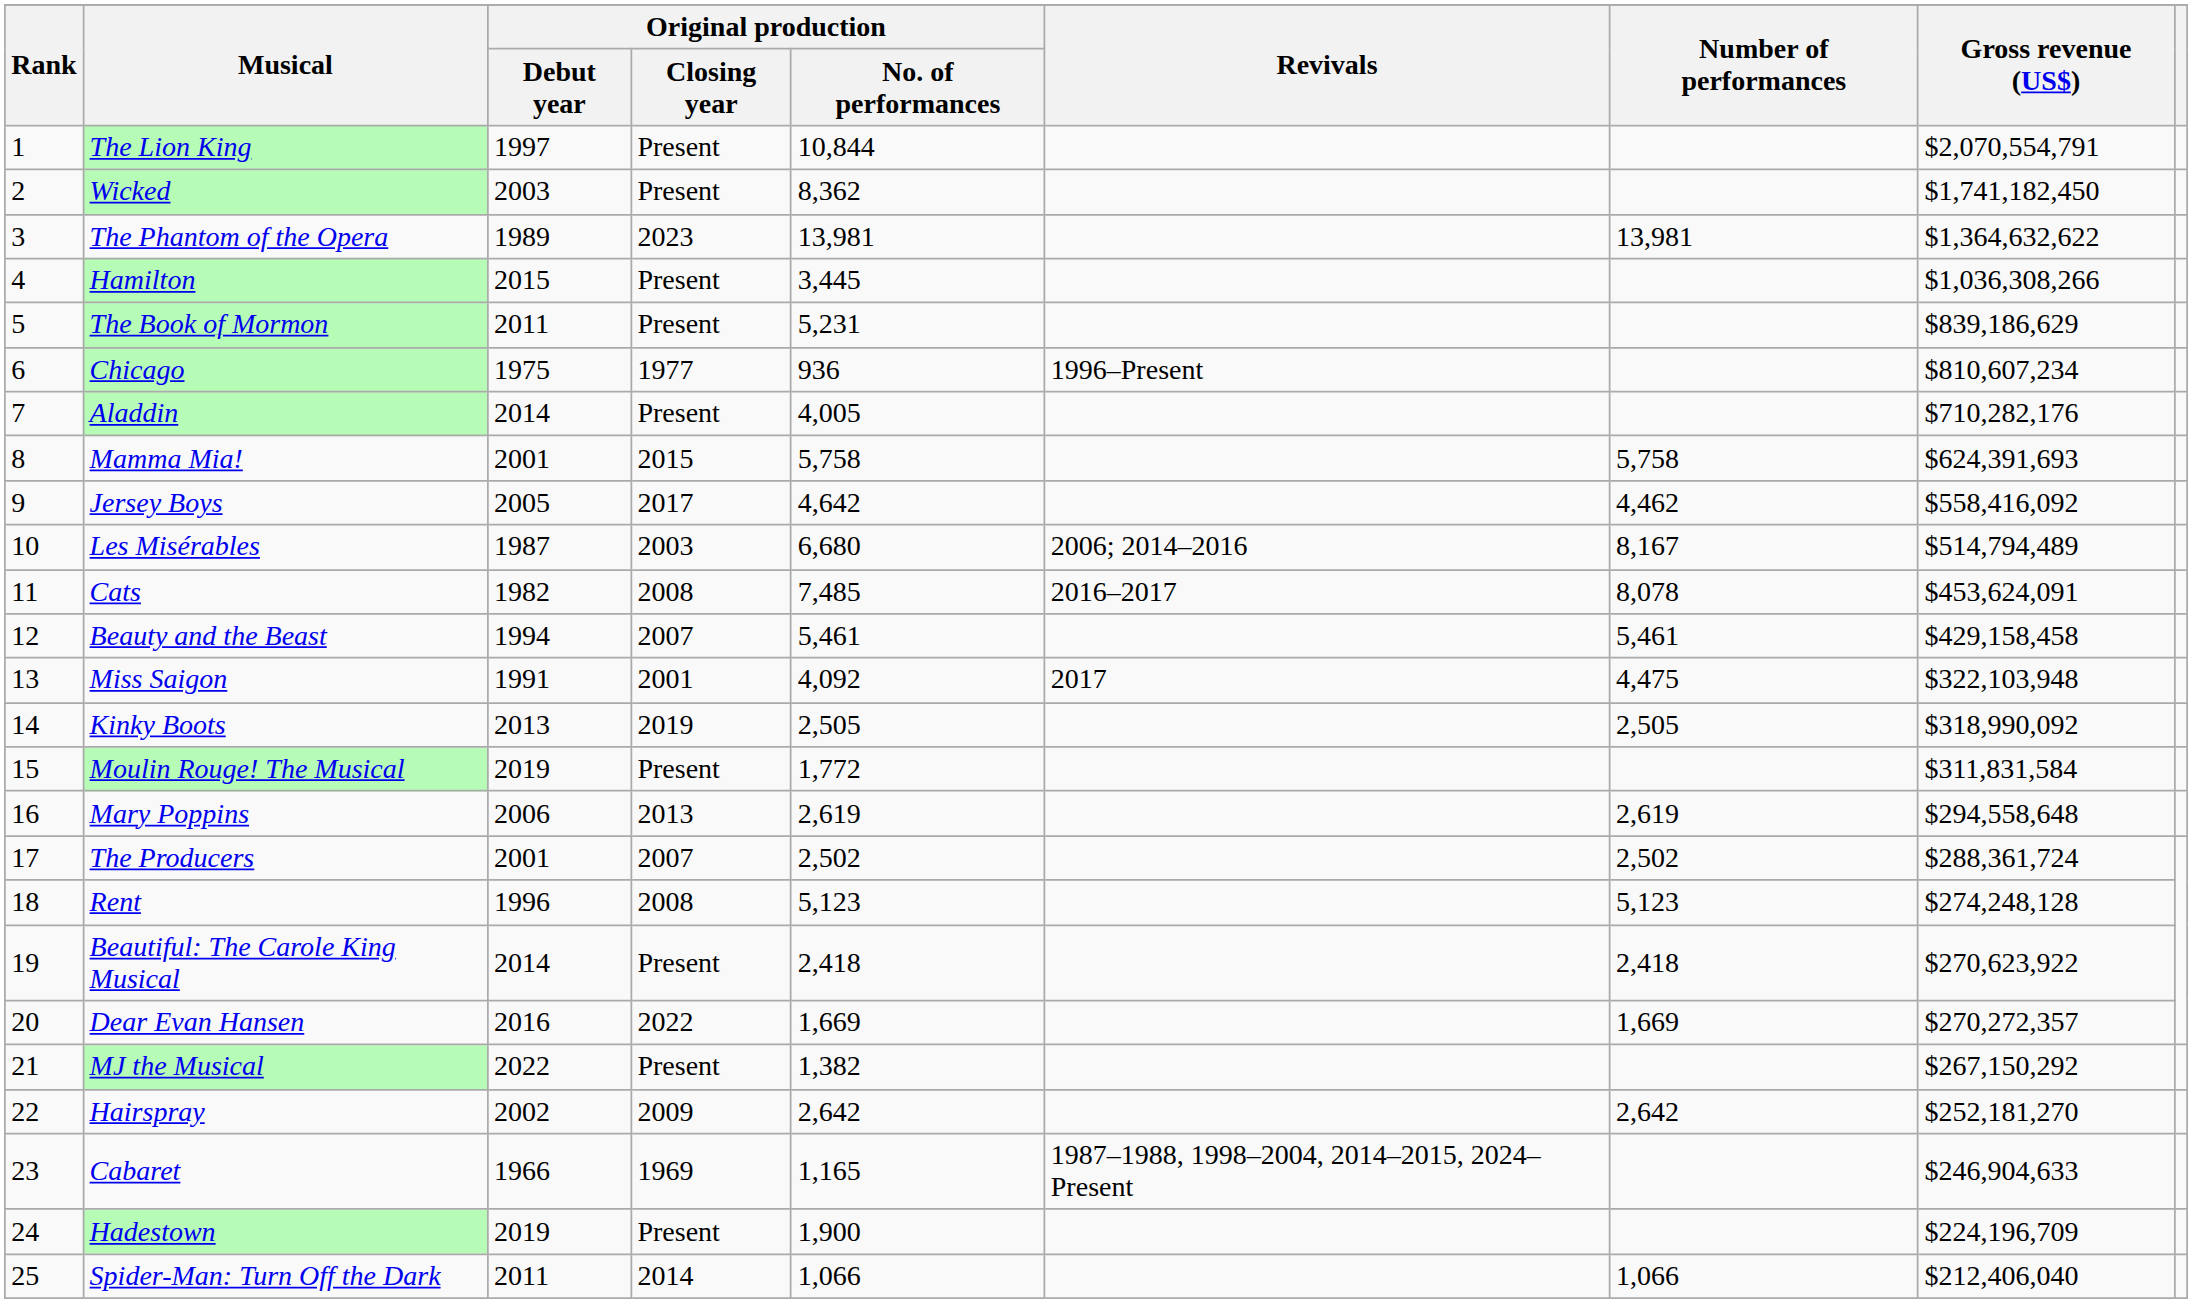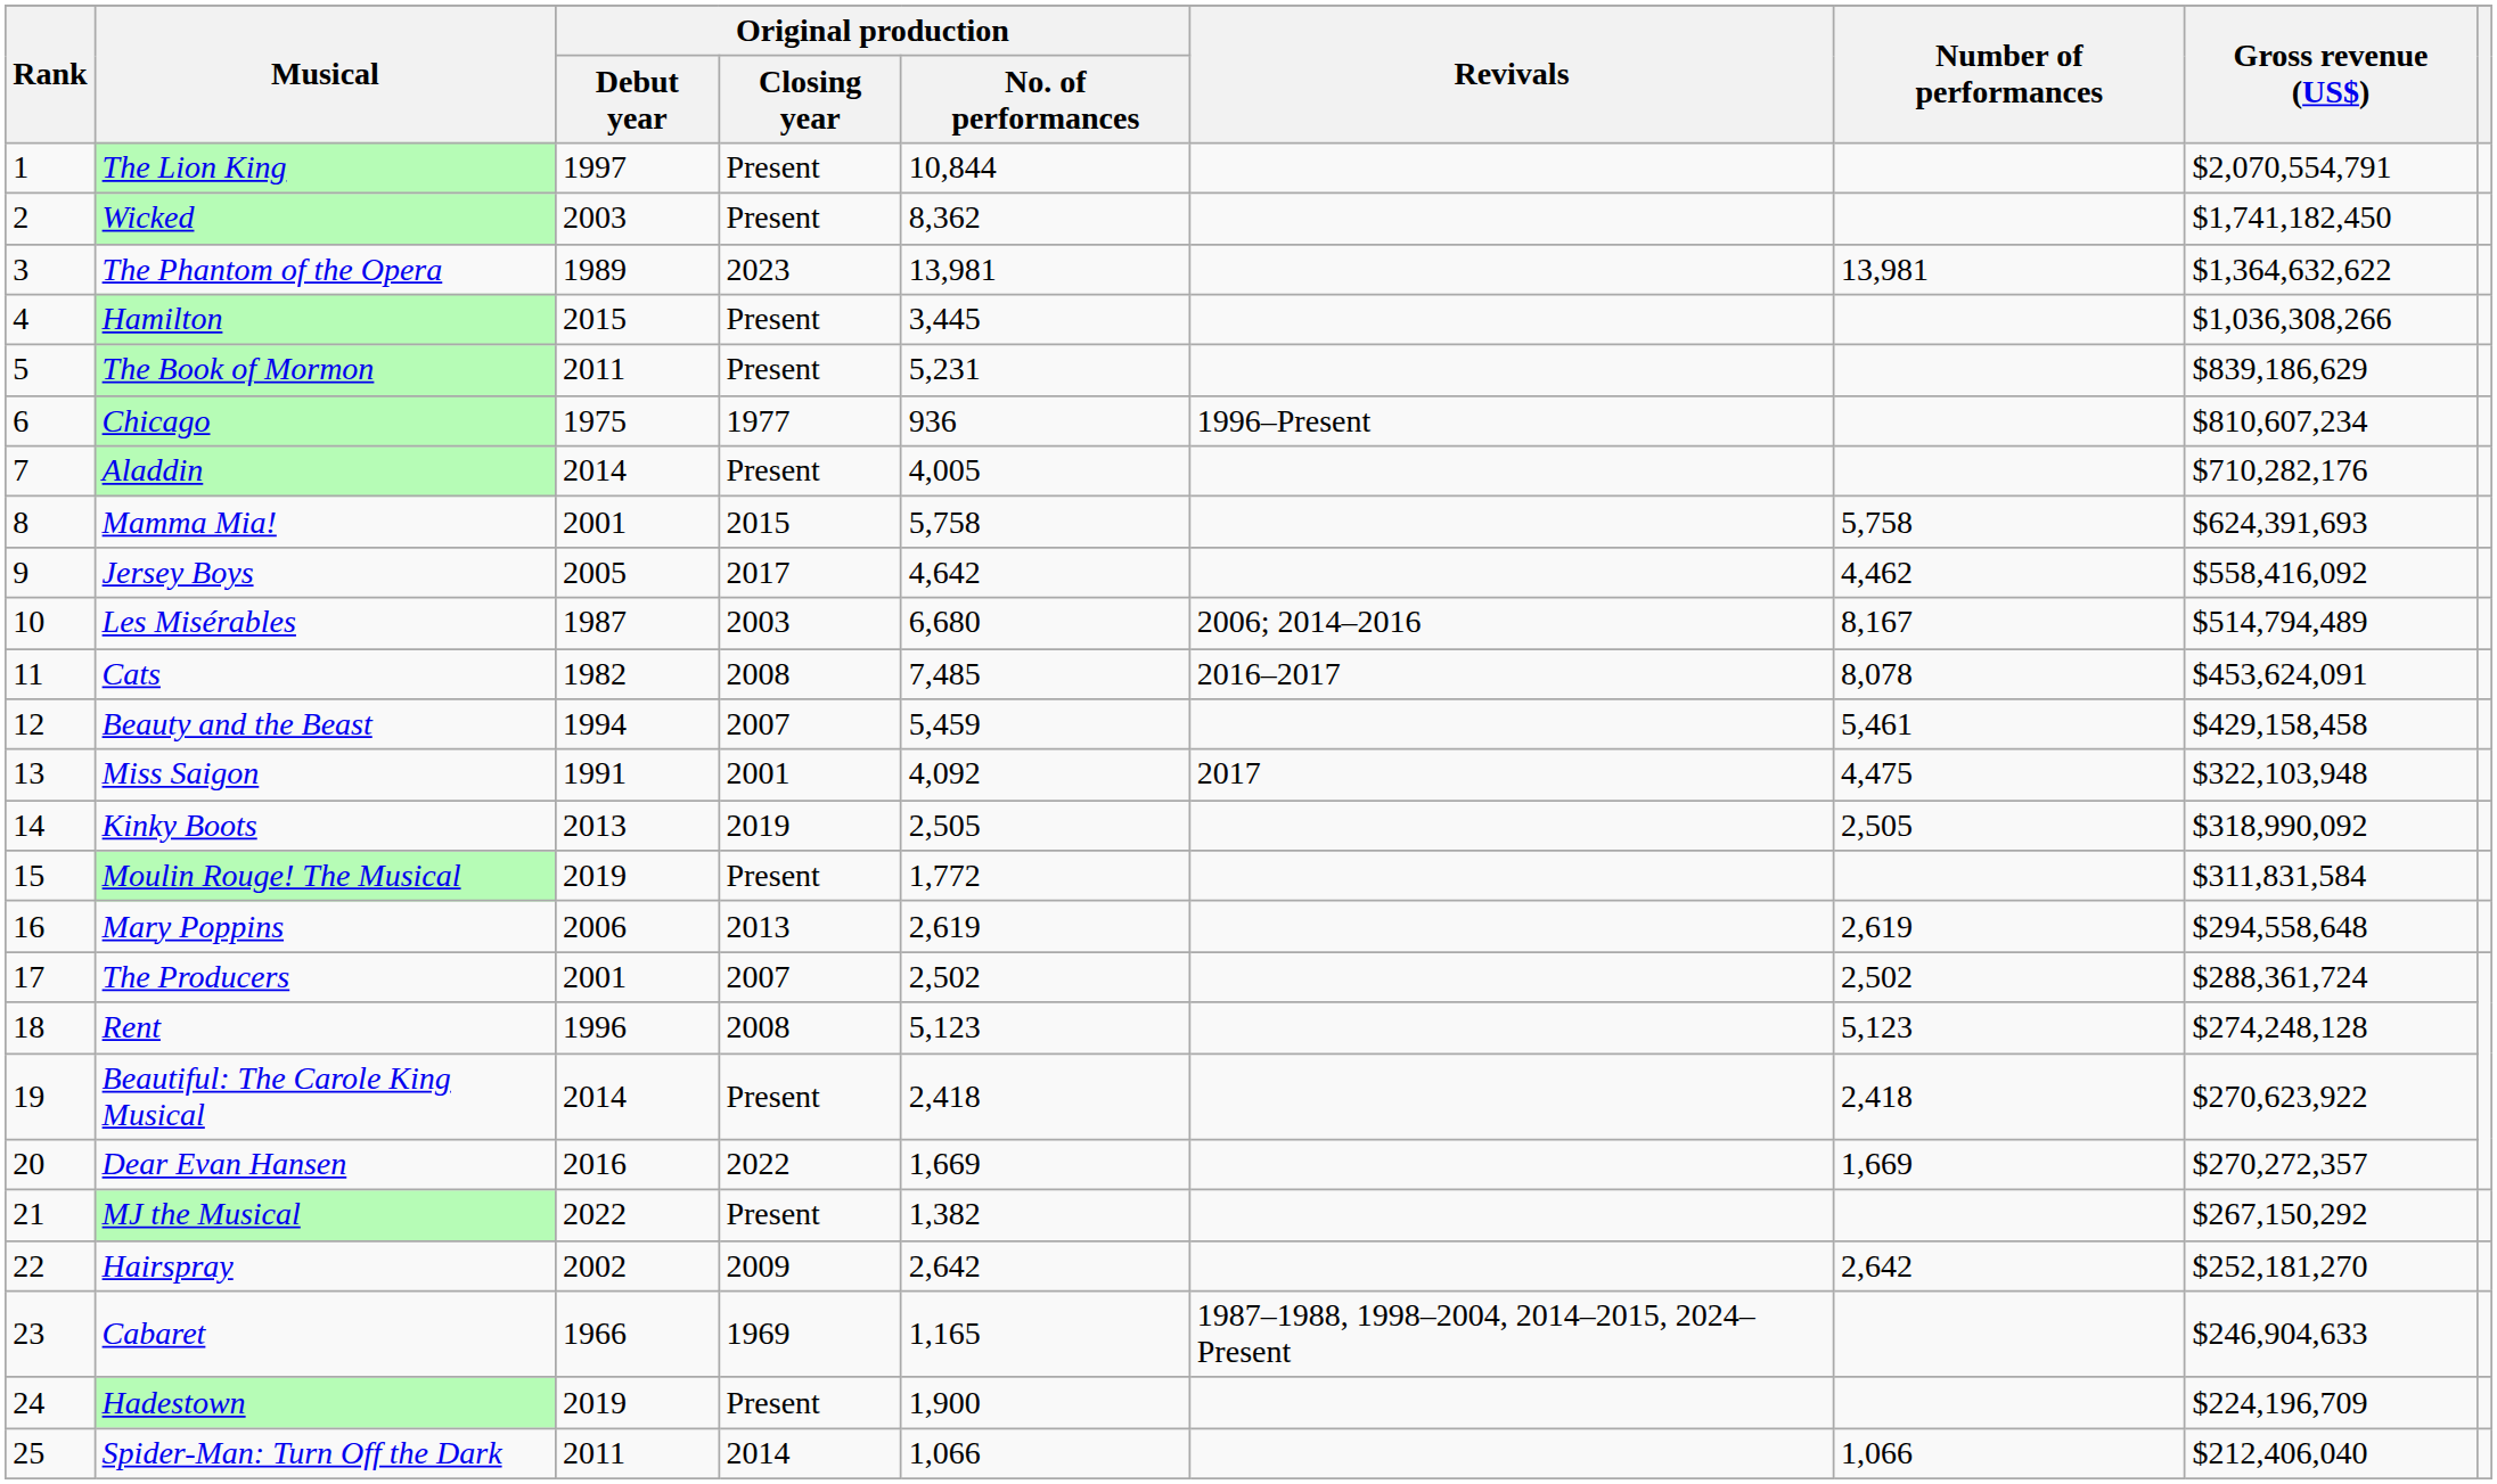 <table class="wikitable sortable plainrowheaders">
 <tr>
 </tr>
 <tr>
 <th scope="col" rowspan="2">Rank</th>
 <th scope="col" rowspan="2">Musical</th>
 <th scope="col" colspan="3">Original production</th>
 <th scope="col" rowspan="2">Revivals</th>
 <th scope="col" rowspan="2">Number of performances</th>
 <th scope="col" rowspan="2">Gross revenue (<a href='#'>US$</a>)</th>
 <th scope="col" class="unsortable" rowspan="2"></th>
 </tr>
 <tr>
 <th scope="col">Debut year</th>
 <th scope="col">Closing year</th>
 <th scope="col">No. of performances</th>
 </tr>
 <tr>
 <td>1</td>
 <td scope="row" style="background:#b6fcb6;"><em><a href='#'>The Lion King</a></em> </td>
 <td>1997</td>
 <td>Present</td>
 <td>10,844</td>
 <td></td>
 <td></td>
 <td>$2,070,554,791</td>
 <td></td>
 </tr>
 <tr>
 <td>2</td>
 <td scope="row" style="background:#b6fcb6;"><em><a href='#'>Wicked</a></em> </td>
 <td>2003</td>
 <td>Present</td>
 <td>8,362</td>
 <td></td>
 <td></td>
 <td>$1,741,182,450</td>
 <td></td>
 </tr>
 <tr>
 <td>3</td>
 <td scope="row"><em><a href='#'>The Phantom of the Opera</a></em></td>
 <td>1989</td>
 <td>2023</td>
 <td>13,981</td>
 <td></td>
 <td>13,981</td>
 <td>$1,364,632,622</td>
 <td></td>
 </tr>
 <tr>
 <td>4</td>
 <td scope="row" style="background:#b6fcb6;"><em><a href='#'>Hamilton</a></em> </td>
 <td>2015</td>
 <td>Present</td>
 <td>3,445</td>
 <td></td>
 <td></td>
 <td>$1,036,308,266</td>
 <td></td>
 </tr>
 <tr>
 <td>5</td>
 <td scope="row" style="background:#b6fcb6;"><em><a href='#'>The Book of Mormon</a></em> </td>
 <td>2011</td>
 <td>Present</td>
 <td>5,231</td>
 <td></td>
 <td></td>
 <td>$839,186,629</td>
 <td></td>
 </tr>
 <tr>
 <td>6</td>
 <td scope="row" style="background:#b6fcb6;"><em><a href='#'>Chicago</a></em> </td>
 <td>1975</td>
 <td>1977</td>
 <td>936</td>
 <td>1996–Present</td>
 <td></td>
 <td>$810,607,234</td>
 <td></td>
 </tr>
 <tr>
 <td>7</td>
 <td scope="row" style="background:#b6fcb6;"><em><a href='#'>Aladdin</a></em> </td>
 <td>2014</td>
 <td>Present</td>
 <td>4,005</td>
 <td></td>
 <td></td>
 <td>$710,282,176</td>
 <td></td>
 </tr>
 <tr>
 <td>8</td>
 <td><em><a href='#'>Mamma Mia!</a></em></td>
 <td>2001</td>
 <td>2015</td>
 <td>5,758</td>
 <td></td>
 <td>5,758</td>
 <td>$624,391,693</td>
 <td></td>
 </tr>
 <tr>
 <td>9</td>
 <td><em><a href='#'>Jersey Boys</a></em></td>
 <td>2005</td>
 <td>2017</td>
 <td 4,642>4,642</td>
 <td></td>
 <td>4,462</td>
 <td>$558,416,092</td>
 <td></td>
 </tr>
 <tr>
 <td>10</td>
 <td><em><a href='#'>Les Misérables</a></em></td>
 <td>1987</td>
 <td>2003</td>
 <td>6,680</td>
 <td>2006; 2014–2016</td>
 <td>8,167</td>
 <td>$514,794,489</td>
 <td></td>
 </tr>
 <tr>
 <td>11</td>
 <td><em><a href='#'>Cats</a></em></td>
 <td>1982</td>
 <td>2008</td>
 <td>7,485</td>
 <td>2016–2017</td>
 <td>8,078</td>
 <td>$453,624,091</td>
 <td></td>
 </tr>
 <tr>
 <td>12</td>
 <td><em><a href='#'>Beauty and the Beast</a></em></td>
 <td>1994</td>
 <td>2007</td>
-<td>5,461</td>
+<td>5,459</td>
 <td></td>
 <td>5,461</td>
 <td>$429,158,458</td>
 <td></td>
 </tr>
 <tr>
 <td>13</td>
 <td><em><a href='#'>Miss Saigon</a></em></td>
 <td>1991</td>
 <td>2001</td>
 <td>4,092</td>
 <td>2017</td>
 <td>4,475</td>
 <td>$322,103,948</td>
 <td></td>
 </tr>
 <tr>
 <td>14</td>
 <td><em><a href='#'>Kinky Boots</a></em></td>
 <td>2013</td>
 <td>2019</td>
 <td>2,505</td>
 <td></td>
 <td>2,505</td>
 <td>$318,990,092</td>
 <td></td>
 </tr>
 <tr>
 <td>15</td>
 <td scope="row" style="background:#b6fcb6;"><em><a href='#'>Moulin Rouge! The Musical</a></em></td>
 <td>2019</td>
 <td>Present</td>
 <td>1,772</td>
 <td></td>
 <td></td>
 <td>$311,831,584</td>
 <td></td>
 </tr>
 <tr>
 <td>16</td>
 <td><em><a href='#'>Mary Poppins</a></em></td>
 <td>2006</td>
 <td>2013</td>
 <td>2,619</td>
 <td></td>
 <td>2,619</td>
 <td>$294,558,648</td>
 <td></td>
 </tr>
 <tr>
 <td>17</td>
 <td><em><a href='#'>The Producers</a></em></td>
 <td>2001</td>
 <td>2007</td>
 <td>2,502</td>
 <td></td>
 <td>2,502</td>
 <td>$288,361,724</td>
 <td rowspan="4"></td>
 </tr>
 <tr>
 <td>18</td>
 <td><em><a href='#'>Rent</a></em></td>
 <td>1996</td>
 <td>2008</td>
 <td>5,123</td>
 <td></td>
 <td>5,123</td>
 <td>$274,248,128</td>
 </tr>
 <tr>
 <td>19</td>
 <td><em><a href='#'>Beautiful: The Carole King Musical</a></em></td>
 <td>2014</td>
 <td>Present</td>
 <td>2,418</td>
 <td></td>
 <td>2,418</td>
 <td>$270,623,922</td>
 </tr>
 <tr>
 <td>20</td>
 <td><em><a href='#'>Dear Evan Hansen</a></em></td>
 <td>2016</td>
 <td>2022</td>
 <td>1,669</td>
 <td></td>
 <td>1,669</td>
 <td>$270,272,357</td>
 </tr>
 <tr>
 <td>21</td>
 <td scope="row" style="background:#b6fcb6;"><em><a href='#'>MJ the Musical</a></em> </td>
 <td>2022</td>
 <td>Present</td>
 <td>1,382</td>
 <td></td>
 <td></td>
 <td>$267,150,292</td>
 <td></td>
 </tr>
 <tr>
 <td>22</td>
 <td><em><a href='#'>Hairspray</a></em></td>
 <td>2002</td>
 <td>2009</td>
 <td>2,642</td>
 <td></td>
 <td>2,642</td>
 <td>$252,181,270</td>
 </tr>
 <tr>
 <td>23</td>
 <td><a href='#'><em>Cabaret</em></a> </td>
 <td>1966</td>
 <td>1969</td>
 <td>1,165</td>
 <td>1987–1988, 1998–2004, 2014–2015, 2024–Present</td>
 <td></td>
 <td>$246,904,633</td>
 <td></td>
 </tr>
 <tr>
 <td>24</td>
 <td scope="row" style="background:#b6fcb6;"><em><a href='#'>Hadestown</a></em> </td>
 <td>2019</td>
 <td>Present</td>
 <td>1,900</td>
 <td></td>
 <td></td>
 <td>$224,196,709</td>
 <td></td>
 </tr>
 <tr>
 <td>25</td>
 <td><em><a href='#'>Spider-Man: Turn Off the Dark</a></em></td>
 <td>2011</td>
 <td>2014</td>
 <td>1,066</td>
 <td></td>
 <td>1,066</td>
 <td>$212,406,040</td>
 <td></td>
 </tr>
 </table>
